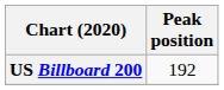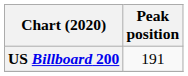 <table class="wikitable sortable plainrowheaders" style="text-align:center">
 <tr>
 <th scope="col">Chart (2020)</th>
 <th scope="col">Peak<br>position</th>
 </tr>
 <tr>
 <th scope="row">US <a href='#'><em>Billboard</em> 200</a></th>
-<td>192</td>
+<td>191</td>
 </tr>
 <tr>
 </tr>
 </table>
